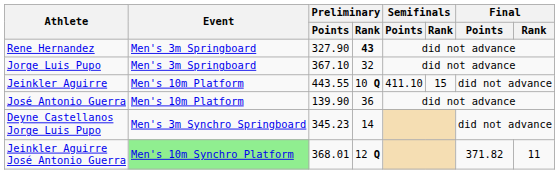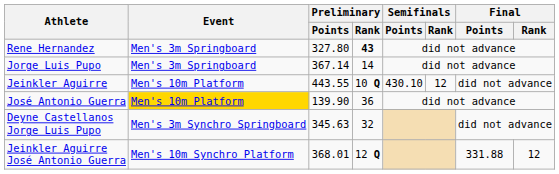 <table class=wikitable style="font-size:90%">
 <tr>
 <th rowspan="2">Athlete</th>
 <th rowspan="2">Event</th>
 <th colspan="2">Preliminary</th>
 <th colspan="2">Semifinals</th>
 <th colspan="2">Final</th>
 </tr>
 <tr>
 <th>Points</th>
 <th>Rank</th>
 <th>Points</th>
 <th>Rank</th>
 <th>Points</th>
 <th>Rank</th>
 </tr>
 <tr>
 <td rowspan="1"><a href='#'>Rene Hernandez</a></td>
 <td><a href='#'>Men's 3m Springboard</a></td>
-<td align=center>327.90</td>
+<td align=center>327.80</td>
 <td align=center><strong>43</strong></td>
 <td align=center colspan=4>did not advance</td>
 </tr>
 <tr>
 <td rowspan="1"><a href='#'>Jorge Luis Pupo</a></td>
 <td><a href='#'>Men's 3m Springboard</a></td>
-<td align=center>367.10</td>
-<td align=center>32</td>
+<td align=center>367.14</td>
+<td align=center>14</td>
 <td align=center colspan=4>did not advance</td>
 </tr>
 <tr>
 <td rowspan="1"><a href='#'>Jeinkler Aguirre</a></td>
 <td><a href='#'>Men's 10m Platform</a></td>
 <td align=center>443.55</td>
 <td align=center>10 <strong>Q</strong></td>
-<td align=center>411.10</td>
-<td align=center>15</td>
+<td align=center>430.10</td>
+<td align=center>12</td>
 <td align=center colspan=2>did not advance</td>
 </tr>
 <tr>
 <td rowspan="1"><a href='#'>José Antonio Guerra</a></td>
-<td><a href='#'>Men's 10m Platform</a></td>
+<td style="background: gold;"><a href='#'>Men's 10m Platform</a></td>
 <td align=center>139.90</td>
 <td align=center>36</td>
 <td align=center colspan=4>did not advance</td>
 </tr>
 <tr>
 <td rowspan="1"><a href='#'>Deyne Castellanos</a><br><a href='#'>Jorge Luis Pupo</a></td>
 <td><a href='#'>Men's 3m Synchro Springboard</a></td>
-<td align=center>345.23</td>
-<td align=center>14</td>
+<td align=center>345.63</td>
+<td align=center>32</td>
 <td colspan= 2 bgcolor="wheat"></td>
 <td align=center colspan=2>did not advance</td>
 </tr>
 <tr>
 <td rowspan="1"><a href='#'>Jeinkler Aguirre</a><br><a href='#'>José Antonio Guerra</a></td>
-<td style="background: lightgreen;"><a href='#'>Men's 10m Synchro Platform</a></td>
+<td><a href='#'>Men's 10m Synchro Platform</a></td>
 <td align=center>368.01</td>
 <td align=center>12 <strong>Q</strong></td>
 <td colspan= 2 bgcolor="wheat"></td>
-<td align=center>371.82</td>
-<td align=center>11</td>
+<td align=center>331.88</td>
+<td align=center>12</td>
 </tr>
 </table>
